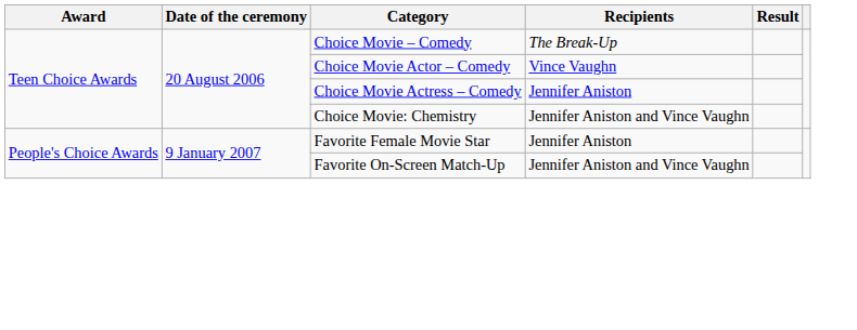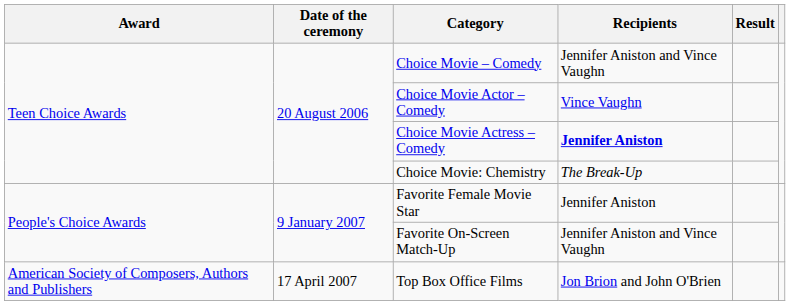 <table class="wikitable plainrowheaders sortable">
 <tr>
 <th scope="col">Award</th>
 <th scope="col">Date of the ceremony</th>
 <th scope="col">Category</th>
 <th scope="col">Recipients</th>
 <th scope="col">Result</th>
 <th class="unsortable" scope="col"></th>
 </tr>
 <tr>
 <td rowspan="4" scope="row"><a href='#'>Teen Choice Awards</a></td>
 <td rowspan="4"><a href='#'>20 August 2006</a></td>
 <td><a href='#'>Choice Movie – Comedy</a></td>
-<td><em>The Break-Up</em></td>
+<td>Jennifer Aniston and Vince Vaughn</td>
 <td></td>
 <td rowspan="4"></td>
 </tr>
 <tr>
 <td><a href='#'>Choice Movie Actor – Comedy</a></td>
 <td><a href='#'>Vince Vaughn</a></td>
 <td></td>
 </tr>
 <tr>
 <td><a href='#'>Choice Movie Actress – Comedy</a></td>
-<td><a href='#'>Jennifer Aniston</a></td>
+<td><strong><a href='#'>Jennifer Aniston</a></strong></td>
 <td></td>
 </tr>
 <tr>
 <td>Choice Movie: Chemistry</td>
-<td>Jennifer Aniston and Vince Vaughn</td>
+<td><em>The Break-Up</em></td>
 <td></td>
 </tr>
 <tr>
 <td rowspan="2"><a href='#'>People's Choice Awards</a></td>
 <td rowspan="2"><a href='#'>9 January 2007</a></td>
 <td>Favorite Female Movie Star</td>
 <td>Jennifer Aniston</td>
 <td></td>
 <td rowspan="2"></td>
 </tr>
 <tr>
 <td>Favorite On-Screen Match-Up</td>
 <td>Jennifer Aniston and Vince Vaughn</td>
 <td></td>
 </tr>
+<tr>
+<td><a href='#'>American Society of Composers, Authors and Publishers</a></td>
+<td>17 April 2007</td>
+<td>Top Box Office Films</td>
+<td><a href='#'>Jon Brion</a> and John O'Brien</td>
+<td></td>
+<td></td>
+</tr>
 </table>
